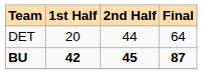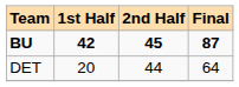 <table class="wikitable" align=right>
 <tr bgcolor=#ffdead align=center>
 <td><strong>Team</strong></td>
 <td><strong>1st Half</strong></td>
 <td><strong>2nd Half</strong></td>
 <td><strong>Final</strong></td>
 </tr>
 <tr>
+<td><strong>BU</strong></td>
+<td align=center><strong>42</strong></td>
+<td align=center><strong>45</strong></td>
+<td align=center><strong>87</strong></td>
+</tr>
+<tr>
 <td>DET</td>
 <td align=center>20</td>
 <td align=center>44</td>
 <td align=center>64</td>
 </tr>
 <tr>
-<td><strong>BU</strong></td>
-<td align=center><strong>42</strong></td>
-<td align=center><strong>45</strong></td>
-<td align=center><strong>87</strong></td>
-</tr>
-<tr>
 </tr>
 </table>
